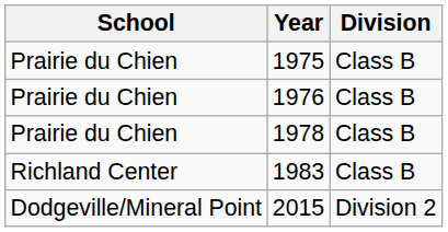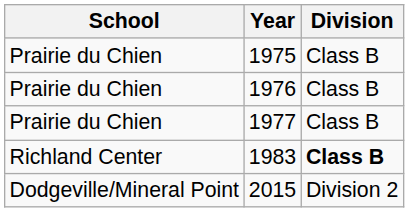 <table class="wikitable">
 <tr>
 <th>School</th>
 <th>Year</th>
 <th>Division</th>
 </tr>
 <tr>
 <td>Prairie du Chien</td>
 <td>1975</td>
 <td>Class B</td>
 </tr>
 <tr>
 <td>Prairie du Chien</td>
 <td>1976</td>
 <td>Class B</td>
 </tr>
 <tr>
 <td>Prairie du Chien</td>
-<td>1978</td>
+<td>1977</td>
 <td>Class B</td>
 </tr>
 <tr>
 <td>Richland Center</td>
 <td>1983</td>
-<td>Class B</td>
+<td><strong>Class B</strong></td>
 </tr>
 <tr>
 <td>Dodgeville/Mineral Point</td>
 <td>2015</td>
 <td>Division 2</td>
 </tr>
 </table>
